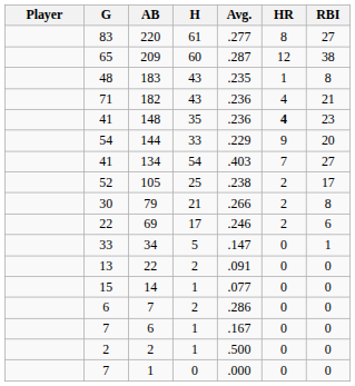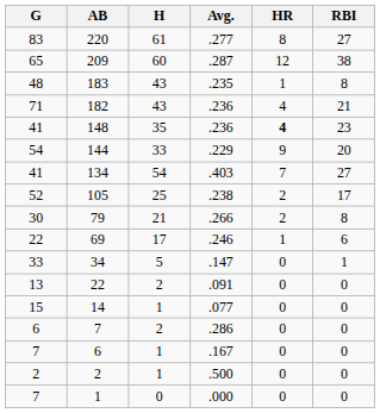 <table class="wikitable sortable">
 <tr>
-<th bgcolor="#DDDDFF" width="16%">Player</th>
 <th bgcolor="#DDDDFF" width="9%">G</th>
 <th bgcolor="#DDDDFF" width="9%">AB</th>
 <th bgcolor="#DDDDFF" width="9%">H</th>
 <th bgcolor="#DDDDFF" width="9%">Avg.</th>
 <th bgcolor="#DDDDFF" width="9%">HR</th>
 <th bgcolor="#DDDDFF" width="9%">RBI</th>
 </tr>
 <tr align="center">
-<td></td>
 <td>83</td>
 <td>220</td>
 <td>61</td>
 <td>.277</td>
 <td>8</td>
 <td>27</td>
 </tr>
 <tr align="center">
-<td></td>
 <td>65</td>
 <td>209</td>
 <td>60</td>
 <td>.287</td>
 <td>12</td>
 <td>38</td>
 </tr>
 <tr align="center">
-<td></td>
 <td>48</td>
 <td>183</td>
 <td>43</td>
 <td>.235</td>
 <td>1</td>
 <td>8</td>
 </tr>
 <tr align="center">
-<td></td>
 <td>71</td>
 <td>182</td>
 <td>43</td>
 <td>.236</td>
 <td>4</td>
 <td>21</td>
 </tr>
 <tr align="center">
-<td></td>
 <td>41</td>
 <td>148</td>
 <td>35</td>
 <td>.236</td>
 <td><strong>4</strong></td>
 <td>23</td>
 </tr>
 <tr align="center">
-<td></td>
 <td>54</td>
 <td>144</td>
 <td>33</td>
 <td>.229</td>
 <td>9</td>
 <td>20</td>
 </tr>
 <tr align="center">
-<td></td>
 <td>41</td>
 <td>134</td>
 <td>54</td>
 <td>.403</td>
 <td>7</td>
 <td>27</td>
 </tr>
 <tr align="center">
-<td></td>
 <td>52</td>
 <td>105</td>
 <td>25</td>
 <td>.238</td>
 <td>2</td>
 <td>17</td>
 </tr>
 <tr align="center">
-<td></td>
 <td>30</td>
 <td>79</td>
 <td>21</td>
 <td>.266</td>
 <td>2</td>
 <td>8</td>
 </tr>
 <tr align="center">
-<td></td>
 <td>22</td>
 <td>69</td>
 <td>17</td>
 <td>.246</td>
-<td>2</td>
+<td>1</td>
 <td>6</td>
 </tr>
 <tr align="center">
-<td></td>
 <td>33</td>
 <td>34</td>
 <td>5</td>
 <td>.147</td>
 <td>0</td>
 <td>1</td>
 </tr>
 <tr align="center">
-<td></td>
 <td>13</td>
 <td>22</td>
 <td>2</td>
 <td>.091</td>
 <td>0</td>
 <td>0</td>
 </tr>
 <tr align="center">
-<td></td>
 <td>15</td>
 <td>14</td>
 <td>1</td>
 <td>.077</td>
 <td>0</td>
 <td>0</td>
 </tr>
 <tr align="center">
-<td></td>
 <td>6</td>
 <td>7</td>
 <td>2</td>
 <td>.286</td>
 <td>0</td>
 <td>0</td>
 </tr>
 <tr align="center">
-<td></td>
 <td>7</td>
 <td>6</td>
 <td>1</td>
 <td>.167</td>
 <td>0</td>
 <td>0</td>
 </tr>
 <tr align="center">
-<td></td>
 <td>2</td>
 <td>2</td>
 <td>1</td>
 <td>.500</td>
 <td>0</td>
 <td>0</td>
 </tr>
 <tr align="center">
-<td></td>
 <td>7</td>
 <td>1</td>
 <td>0</td>
 <td>.000</td>
 <td>0</td>
 <td>0</td>
 </tr>
 </table>
